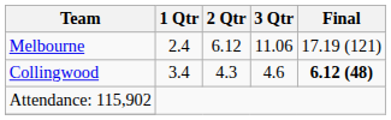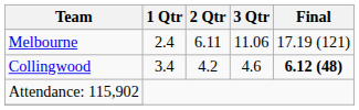 <table class="wikitable">
 <tr>
 <th>Team</th>
 <th>1 Qtr</th>
 <th>2 Qtr</th>
 <th>3 Qtr</th>
 <th>Final</th>
 </tr>
 <tr>
 <td><a href='#'>Melbourne</a></td>
 <td align=center>2.4</td>
-<td align=center>6.12</td>
+<td align=center>6.11</td>
 <td align=center>11.06</td>
 <td align=center>17.19 (121)</td>
 </tr>
 <tr>
 <td><a href='#'>Collingwood</a></td>
 <td align=center>3.4</td>
-<td align=center>4.3</td>
+<td align=center>4.2</td>
 <td align=center>4.6</td>
 <td align=center><strong>6.12 (48)</strong></td>
 </tr>
 <tr>
 <td align=center>Attendance: 115,902</td>
 </tr>
 <tr>
 </tr>
 </table>
